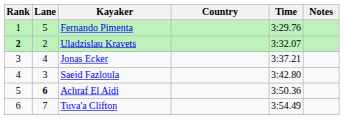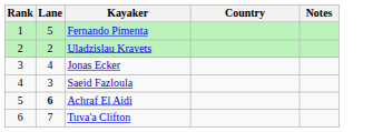 <table class="wikitable sortable" style="text-align:center;">
 <tr>
 <th width=30>Rank</th>
 <th width=30>Lane</th>
 <th width=175>Kayaker</th>
 <th width=150>Country</th>
-<th width=30>Time</th>
 <th width=50>Notes</th>
 </tr>
 <tr bgcolor=bbf3bb>
 <td>1</td>
 <td>5</td>
 <td align=left><a href='#'>Fernando Pimenta</a></td>
 <td align=left></td>
-<td>3:29.76</td>
 <td></td>
 </tr>
 <tr bgcolor=bbf3bb>
-<td><strong>2</strong></td>
+<td>2</td>
 <td>2</td>
 <td align=left><a href='#'>Uladzislau Kravets</a></td>
 <td align=left></td>
-<td>3:32.07</td>
 <td></td>
 </tr>
 <tr>
 <td>3</td>
 <td>4</td>
 <td align=left><a href='#'>Jonas Ecker</a></td>
 <td align=left></td>
-<td>3:37.21</td>
 <td></td>
 </tr>
 <tr>
 <td>4</td>
 <td>3</td>
 <td align=left><a href='#'>Saeid Fazloula</a></td>
 <td align=left></td>
-<td>3:42.80</td>
 <td></td>
 </tr>
 <tr>
 <td>5</td>
 <td><strong>6</strong></td>
 <td align=left><a href='#'>Achraf El Aidi</a></td>
 <td align=left></td>
-<td>3:50.36</td>
 <td></td>
 </tr>
 <tr>
 <td>6</td>
 <td>7</td>
 <td align=left><a href='#'>Tuva'a Clifton</a></td>
 <td align=left></td>
-<td>3:54.49</td>
 <td></td>
 </tr>
 </table>
